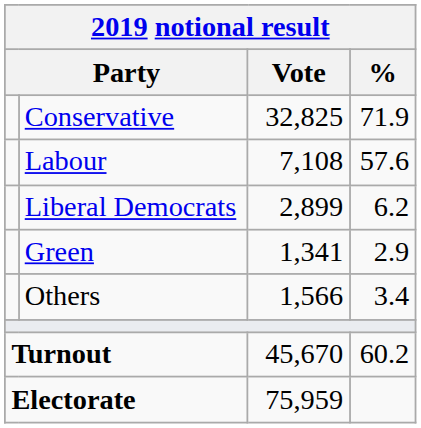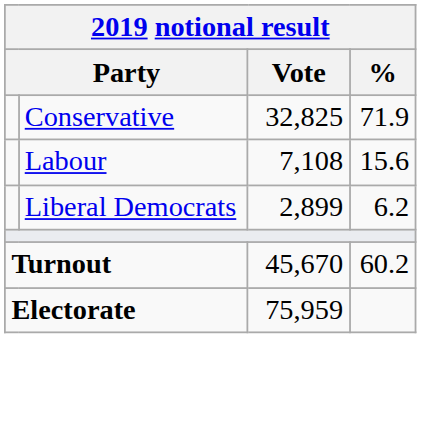 <table class="wikitable">
 <tr>
 <th colspan="4"><a href='#'>2019</a> <a href='#'>notional result</a></th>
 </tr>
 <tr>
 <th bgcolor="#DDDDFF" width="130px" colspan="2">Party</th>
 <th bgcolor="#DDDDFF" width="50px">Vote</th>
 <th bgcolor="#DDDDFF" width="30px">%</th>
 </tr>
 <tr>
 <td></td>
 <td><a href='#'>Conservative</a></td>
 <td align=right>32,825</td>
 <td align=right>71.9</td>
 </tr>
 <tr>
 <td></td>
 <td><a href='#'>Labour</a></td>
 <td align=right>7,108</td>
-<td align=right>57.6</td>
+<td align=right>15.6</td>
 </tr>
 <tr>
 <td></td>
 <td><a href='#'>Liberal Democrats</a></td>
 <td align=right>2,899</td>
 <td align=right>6.2</td>
-</tr>
-<tr>
-<td></td>
-<td><a href='#'>Green</a></td>
-<td align=right>1,341</td>
-<td align=right>2.9</td>
-</tr>
-<tr>
-<td></td>
-<td>Others</td>
-<td align=right>1,566</td>
-<td align=right>3.4</td>
 </tr>
 <tr>
 <td colspan="4" bgcolor="#EAECF0"></td>
 </tr>
 <tr>
 <td colspan="2"><strong>Turnout</strong></td>
 <td align=right>45,670</td>
 <td align=right>60.2</td>
 </tr>
 <tr>
 <td colspan="2"><strong>Electorate</strong></td>
 <td align=right>75,959</td>
 </tr>
 </table>
